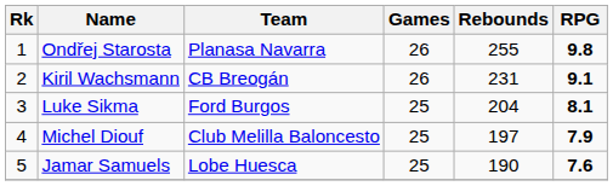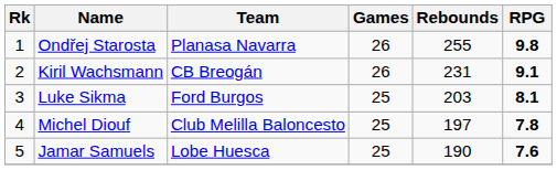 <table class="wikitable" style="text-align: center;">
 <tr>
 <th>Rk</th>
 <th>Name</th>
 <th>Team</th>
 <th>Games</th>
 <th>Rebounds</th>
 <th width=40>RPG</th>
 </tr>
 <tr>
 <td>1</td>
 <td align="left"> <a href='#'>Ondřej Starosta</a></td>
 <td align="left"><a href='#'>Planasa Navarra</a></td>
 <td>26</td>
 <td>255</td>
 <td><strong>9.8</strong></td>
 </tr>
 <tr>
 <td>2</td>
 <td align="left"> <a href='#'>Kiril Wachsmann</a></td>
 <td align="left"><a href='#'>CB Breogán</a></td>
 <td>26</td>
 <td>231</td>
 <td><strong>9.1</strong></td>
 </tr>
 <tr>
 <td>3</td>
 <td align="left"> <a href='#'>Luke Sikma</a></td>
 <td align="left"><a href='#'>Ford Burgos</a></td>
 <td>25</td>
-<td>204</td>
+<td>203</td>
 <td><strong>8.1</strong></td>
 </tr>
 <tr>
 <td>4</td>
 <td align="left"> <a href='#'>Michel Diouf</a></td>
 <td align="left"><a href='#'>Club Melilla Baloncesto</a></td>
 <td>25</td>
 <td>197</td>
-<td><strong>7.9</strong></td>
+<td><strong>7.8</strong></td>
 </tr>
 <tr>
 <td>5</td>
 <td align="left"> <a href='#'>Jamar Samuels</a></td>
 <td align="left"><a href='#'>Lobe Huesca</a></td>
 <td>25</td>
 <td>190</td>
 <td><strong>7.6</strong></td>
 </tr>
 <tr>
 </tr>
 </table>
